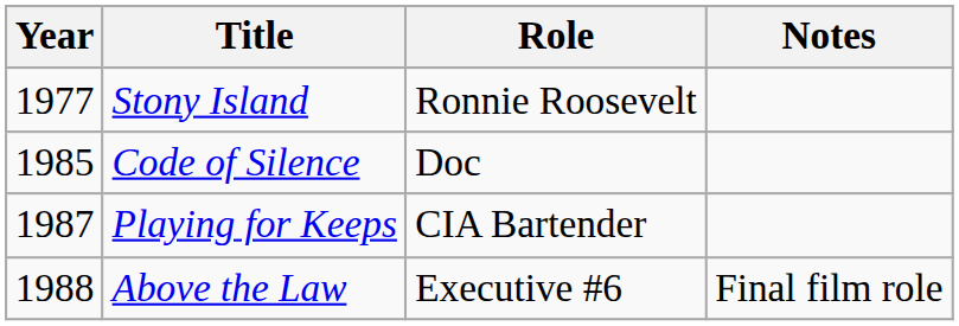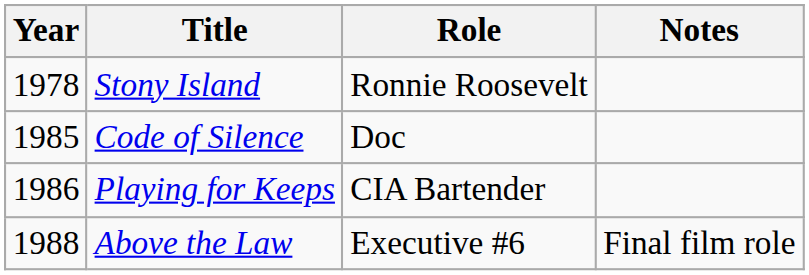 <table class="wikitable">
 <tr>
 <th>Year</th>
 <th>Title</th>
 <th>Role</th>
 <th>Notes</th>
 </tr>
 <tr>
-<td>1977</td>
+<td>1978</td>
 <td><em><a href='#'>Stony Island</a></em></td>
 <td>Ronnie Roosevelt</td>
 <td></td>
 </tr>
 <tr>
 <td>1985</td>
 <td><em><a href='#'>Code of Silence</a></em></td>
 <td>Doc</td>
 <td></td>
 </tr>
 <tr>
-<td>1987</td>
+<td>1986</td>
 <td><em><a href='#'>Playing for Keeps</a></em></td>
 <td>CIA Bartender</td>
 <td></td>
 </tr>
 <tr>
 <td>1988</td>
 <td><em><a href='#'>Above the Law</a></em></td>
 <td>Executive #6</td>
 <td>Final film role</td>
 </tr>
 </table>
